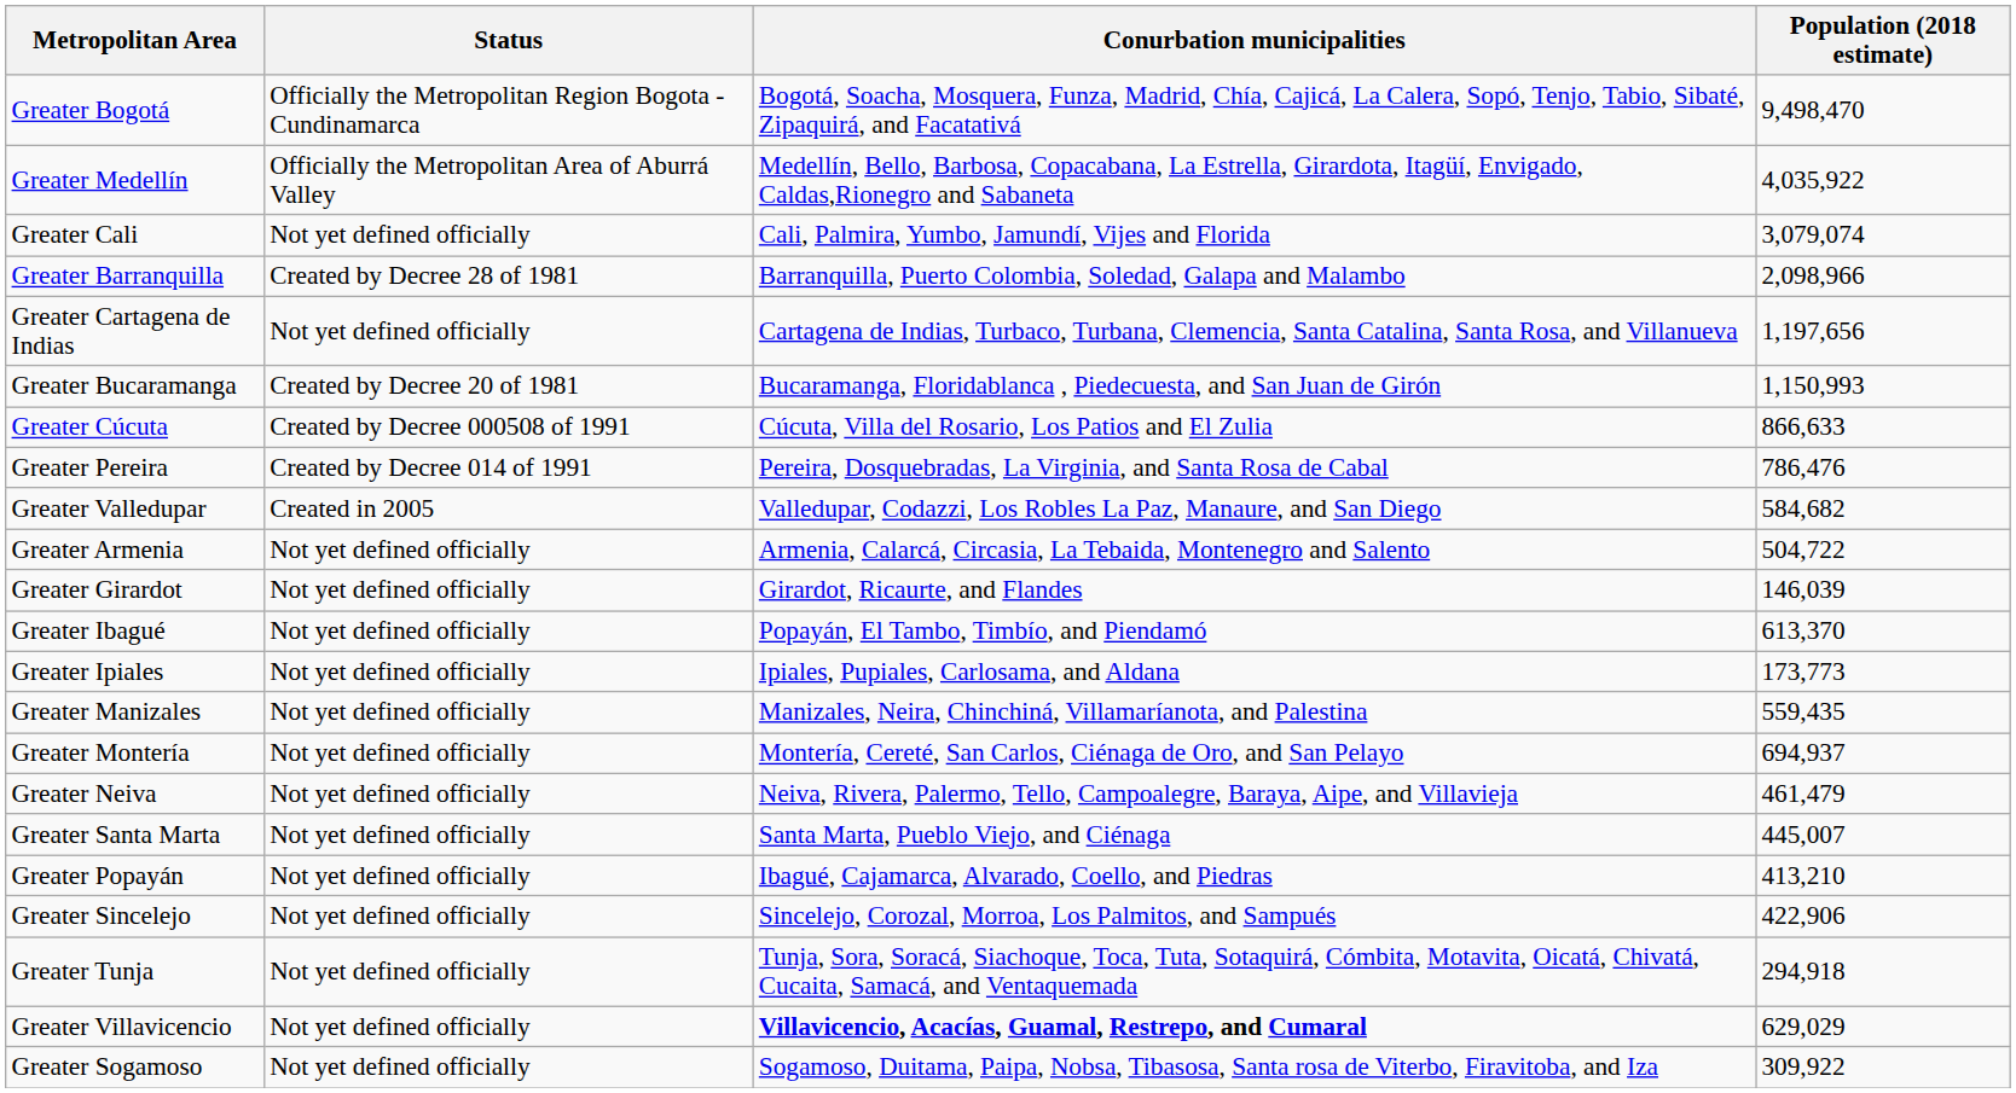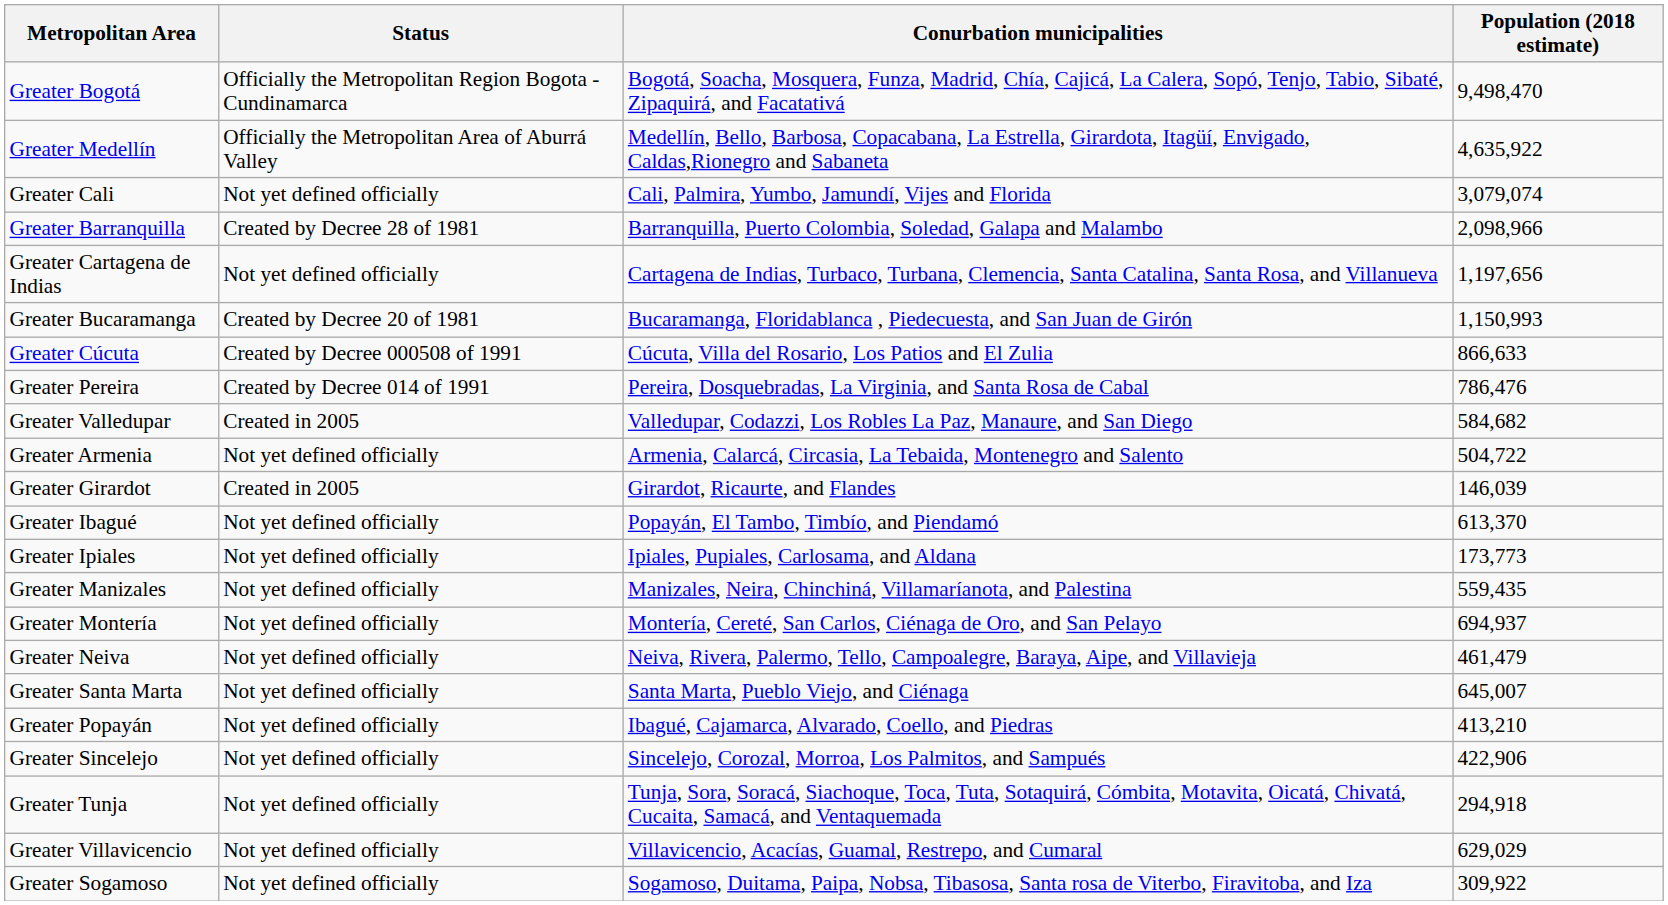 <table class="wikitable sortable">
 <tr>
 <th>Metropolitan Area</th>
 <th>Status</th>
 <th>Conurbation municipalities</th>
 <th>Population (2018 estimate)</th>
 </tr>
 <tr>
 <td><a href='#'>Greater Bogotá</a></td>
 <td>Officially the Metropolitan Region Bogota - Cundinamarca</td>
 <td><a href='#'>Bogotá</a>, <a href='#'>Soacha</a>, <a href='#'>Mosquera</a>, <a href='#'>Funza</a>, <a href='#'>Madrid</a>, <a href='#'>Chía</a>, <a href='#'>Cajicá</a>, <a href='#'>La Calera</a>, <a href='#'>Sopó</a>, <a href='#'>Tenjo</a>, <a href='#'>Tabio</a>, <a href='#'>Sibaté</a>, <a href='#'>Zipaquirá</a>, and <a href='#'>Facatativá</a></td>
 <td>9,498,470</td>
 </tr>
 <tr>
 <td><a href='#'>Greater Medellín</a></td>
 <td>Officially the Metropolitan Area of Aburrá Valley</td>
 <td><a href='#'>Medellín</a>, <a href='#'>Bello</a>, <a href='#'>Barbosa</a>, <a href='#'>Copacabana</a>, <a href='#'>La Estrella</a>, <a href='#'>Girardota</a>, <a href='#'>Itagüí</a>, <a href='#'>Envigado</a>, <a href='#'>Caldas</a>,<a href='#'>Rionegro</a> and <a href='#'>Sabaneta</a></td>
-<td>4,035,922</td>
+<td>4,635,922</td>
 </tr>
 <tr>
 <td>Greater Cali</td>
 <td>Not yet defined officially</td>
 <td><a href='#'>Cali</a>, <a href='#'>Palmira</a>, <a href='#'>Yumbo</a>, <a href='#'>Jamundí</a>, <a href='#'>Vijes</a> and <a href='#'>Florida</a></td>
 <td>3,079,074</td>
 </tr>
 <tr>
 <td><a href='#'>Greater Barranquilla</a></td>
 <td>Created by Decree 28 of 1981</td>
 <td><a href='#'>Barranquilla</a>, <a href='#'>Puerto Colombia</a>, <a href='#'>Soledad</a>, <a href='#'>Galapa</a> and <a href='#'>Malambo</a></td>
 <td>2,098,966</td>
 </tr>
 <tr>
 <td>Greater Cartagena de Indias</td>
 <td>Not yet defined officially</td>
 <td><a href='#'>Cartagena de Indias</a>, <a href='#'>Turbaco</a>, <a href='#'>Turbana</a>, <a href='#'>Clemencia</a>, <a href='#'>Santa Catalina</a>, <a href='#'>Santa Rosa</a>, and <a href='#'>Villanueva</a></td>
 <td>1,197,656</td>
 </tr>
 <tr>
 <td>Greater Bucaramanga</td>
 <td>Created by Decree 20 of 1981</td>
 <td><a href='#'>Bucaramanga</a>, <a href='#'>Floridablanca</a> , <a href='#'>Piedecuesta</a>, and <a href='#'>San Juan de Girón</a></td>
 <td>1,150,993</td>
 </tr>
 <tr>
 <td><a href='#'>Greater Cúcuta</a></td>
 <td>Created by Decree 000508 of 1991</td>
 <td><a href='#'>Cúcuta</a>, <a href='#'>Villa del Rosario</a>, <a href='#'>Los Patios</a> and <a href='#'>El Zulia</a></td>
 <td>866,633</td>
 </tr>
 <tr>
 <td>Greater Pereira</td>
 <td>Created by Decree 014 of 1991</td>
 <td><a href='#'>Pereira</a>, <a href='#'>Dosquebradas</a>, <a href='#'>La Virginia</a>, and <a href='#'>Santa Rosa de Cabal</a></td>
 <td>786,476</td>
 </tr>
 <tr>
 <td>Greater Valledupar</td>
 <td>Created in 2005</td>
 <td><a href='#'>Valledupar</a>, <a href='#'>Codazzi</a>, <a href='#'>Los Robles La Paz</a>, <a href='#'>Manaure</a>, and <a href='#'>San Diego</a></td>
 <td>584,682</td>
 </tr>
 <tr>
 <td>Greater Armenia</td>
 <td>Not yet defined officially</td>
 <td><a href='#'>Armenia</a>, <a href='#'>Calarcá</a>, <a href='#'>Circasia</a>, <a href='#'>La Tebaida</a>, <a href='#'>Montenegro</a> and <a href='#'>Salento</a></td>
 <td>504,722</td>
 </tr>
 <tr>
 <td>Greater Girardot</td>
-<td>Not yet defined officially</td>
+<td>Created in 2005</td>
 <td><a href='#'>Girardot</a>, <a href='#'>Ricaurte</a>, and <a href='#'>Flandes</a></td>
 <td>146,039</td>
 </tr>
 <tr>
 <td>Greater Ibagué</td>
 <td>Not yet defined officially</td>
 <td><a href='#'>Popayán</a>, <a href='#'>El Tambo</a>, <a href='#'>Timbío</a>, and <a href='#'>Piendamó</a></td>
 <td>613,370</td>
 </tr>
 <tr>
 <td>Greater Ipiales</td>
 <td>Not yet defined officially</td>
 <td><a href='#'>Ipiales</a>, <a href='#'>Pupiales</a>, <a href='#'>Carlosama</a>, and <a href='#'>Aldana</a></td>
 <td>173,773</td>
 </tr>
 <tr>
 <td>Greater Manizales</td>
 <td>Not yet defined officially</td>
 <td><a href='#'>Manizales</a>, <a href='#'>Neira</a>, <a href='#'>Chinchiná</a>, <a href='#'>Villamaríanota</a>, and <a href='#'>Palestina</a></td>
 <td>559,435</td>
 </tr>
 <tr>
 <td>Greater Montería</td>
 <td>Not yet defined officially</td>
 <td><a href='#'>Montería</a>, <a href='#'>Cereté</a>, <a href='#'>San Carlos</a>, <a href='#'>Ciénaga de Oro</a>, and <a href='#'>San Pelayo</a></td>
 <td>694,937</td>
 </tr>
 <tr>
 <td>Greater Neiva</td>
 <td>Not yet defined officially</td>
 <td><a href='#'>Neiva</a>, <a href='#'>Rivera</a>, <a href='#'>Palermo</a>, <a href='#'>Tello</a>, <a href='#'>Campoalegre</a>, <a href='#'>Baraya</a>, <a href='#'>Aipe</a>, and <a href='#'>Villavieja</a></td>
 <td>461,479</td>
 </tr>
 <tr>
 <td>Greater Santa Marta</td>
 <td>Not yet defined officially</td>
 <td><a href='#'>Santa Marta</a>, <a href='#'>Pueblo Viejo</a>, and <a href='#'>Ciénaga</a></td>
-<td>445,007</td>
+<td>645,007</td>
 </tr>
 <tr>
 <td>Greater Popayán</td>
 <td>Not yet defined officially</td>
 <td><a href='#'>Ibagué</a>, <a href='#'>Cajamarca</a>, <a href='#'>Alvarado</a>, <a href='#'>Coello</a>, and <a href='#'>Piedras</a></td>
 <td>413,210</td>
 </tr>
 <tr>
 <td>Greater Sincelejo</td>
 <td>Not yet defined officially</td>
 <td><a href='#'>Sincelejo</a>, <a href='#'>Corozal</a>, <a href='#'>Morroa</a>, <a href='#'>Los Palmitos</a>, and <a href='#'>Sampués</a></td>
 <td>422,906</td>
 </tr>
 <tr>
 <td>Greater Tunja</td>
 <td>Not yet defined officially</td>
 <td><a href='#'>Tunja</a>, <a href='#'>Sora</a>, <a href='#'>Soracá</a>, <a href='#'>Siachoque</a>, <a href='#'>Toca</a>, <a href='#'>Tuta</a>, <a href='#'>Sotaquirá</a>, <a href='#'>Cómbita</a>, <a href='#'>Motavita</a>, <a href='#'>Oicatá</a>, <a href='#'>Chivatá</a>, <a href='#'>Cucaita</a>, <a href='#'>Samacá</a>, and <a href='#'>Ventaquemada</a></td>
 <td>294,918</td>
 </tr>
 <tr>
 <td>Greater Villavicencio</td>
 <td>Not yet defined officially</td>
-<td><strong><a href='#'>Villavicencio</a>, <a href='#'>Acacías</a>, <a href='#'>Guamal</a>, <a href='#'>Restrepo</a>, and <a href='#'>Cumaral</a></strong></td>
+<td><a href='#'>Villavicencio</a>, <a href='#'>Acacías</a>, <a href='#'>Guamal</a>, <a href='#'>Restrepo</a>, and <a href='#'>Cumaral</a></td>
 <td>629,029</td>
 </tr>
 <tr>
 <td>Greater Sogamoso</td>
 <td>Not yet defined officially</td>
 <td><a href='#'>Sogamoso</a>, <a href='#'>Duitama</a>, <a href='#'>Paipa</a>, <a href='#'>Nobsa</a>, <a href='#'>Tibasosa</a>, <a href='#'>Santa rosa de Viterbo</a>, <a href='#'>Firavitoba</a>, and <a href='#'>Iza</a></td>
 <td>309,922</td>
 </tr>
 </table>
